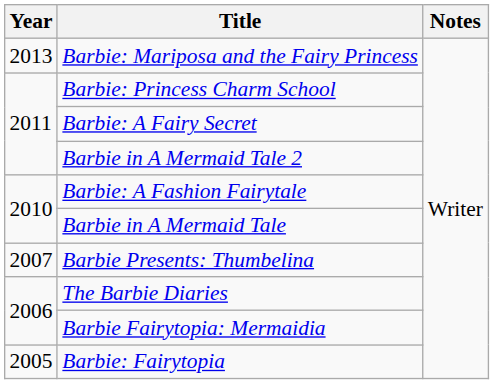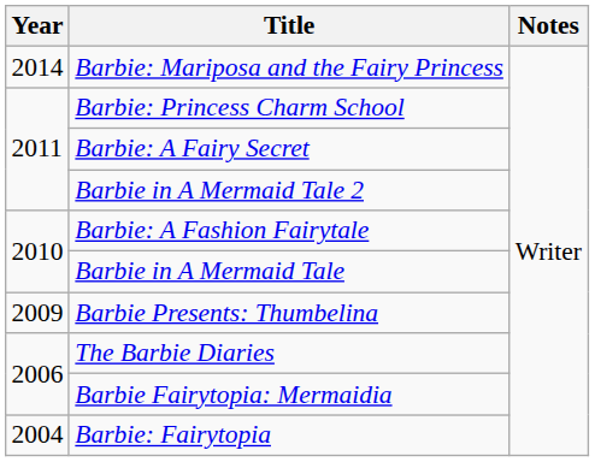 <table class="wikitable sortable">
 <tr>
 <th>Year</th>
 <th>Title</th>
 <th>Notes</th>
 </tr>
 <tr>
-<td>2013</td>
+<td>2014</td>
 <td><em><a href='#'>Barbie: Mariposa and the Fairy Princess</a></em> </td>
 <td rowspan="10">Writer</td>
 </tr>
 <tr>
 <td rowspan="3">2011</td>
 <td><em><a href='#'>Barbie: Princess Charm School</a></em> </td>
 </tr>
 <tr>
 <td><em><a href='#'>Barbie: A Fairy Secret</a></em> </td>
 </tr>
 <tr>
 <td><em><a href='#'>Barbie in A Mermaid Tale 2</a></em> </td>
 </tr>
 <tr>
 <td rowspan="2">2010</td>
 <td><em><a href='#'>Barbie: A Fashion Fairytale</a></em> </td>
 </tr>
 <tr>
 <td><em><a href='#'>Barbie in A Mermaid Tale</a></em> </td>
 </tr>
 <tr>
-<td>2007</td>
+<td>2009</td>
 <td><em><a href='#'>Barbie Presents: Thumbelina</a></em></td>
 </tr>
 <tr>
 <td rowspan="2">2006</td>
 <td><em><a href='#'>The Barbie Diaries</a></em></td>
 </tr>
 <tr>
 <td><em><a href='#'>Barbie Fairytopia: Mermaidia</a></em></td>
 </tr>
 <tr>
-<td>2005</td>
+<td>2004</td>
 <td><em><a href='#'>Barbie: Fairytopia</a></em></td>
 </tr>
 </table>
